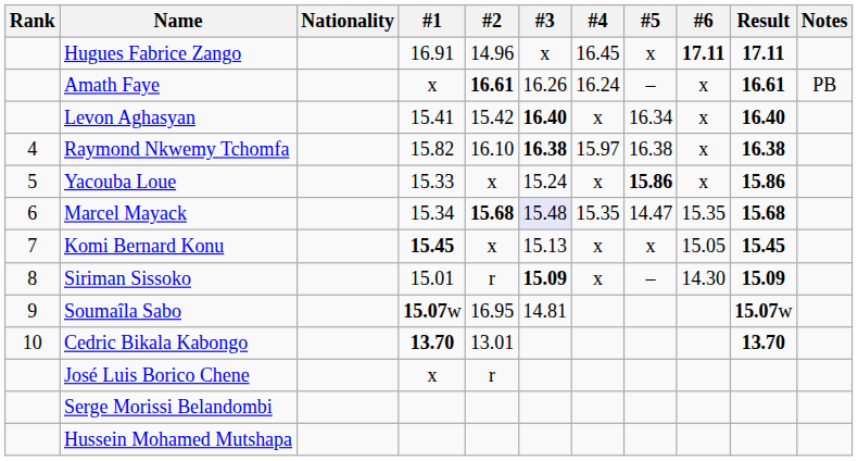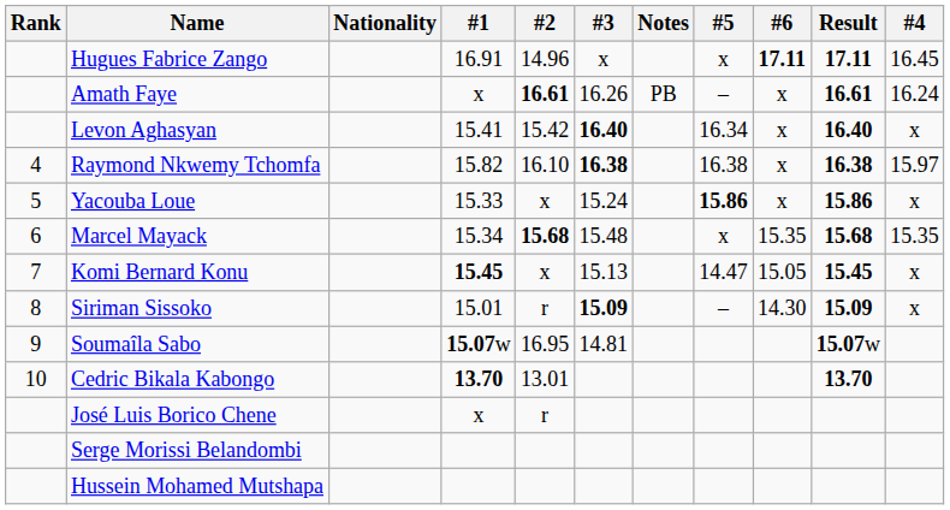 <table class="wikitable sortable" style="text-align:center;font-size:95%">
 <tr>
 <th>Rank</th>
 <th>Name</th>
 <th>Nationality</th>
 <th>#1</th>
 <th>#2</th>
 <th>#3</th>
-<th>#4</th>
+<th>Notes</th>
 <th>#5</th>
 <th>#6</th>
 <th>Result</th>
-<th>Notes</th>
+<th>#4</th>
 </tr>
 <tr>
 <td></td>
 <td align=left><a href='#'>Hugues Fabrice Zango</a></td>
 <td align=left></td>
 <td>16.91</td>
 <td>14.96</td>
 <td>x</td>
-<td>16.45</td>
+<td></td>
 <td>x</td>
 <td><strong>17.11</strong></td>
 <td><strong>17.11</strong></td>
-<td></td>
+<td>16.45</td>
 </tr>
 <tr>
 <td></td>
 <td align=left><a href='#'>Amath Faye</a></td>
 <td align=left></td>
 <td>x</td>
 <td><strong>16.61</strong></td>
 <td>16.26</td>
-<td>16.24</td>
+<td>PB</td>
 <td>–</td>
 <td>x</td>
 <td><strong>16.61</strong></td>
-<td>PB</td>
+<td>16.24</td>
 </tr>
 <tr>
 <td></td>
 <td align=left><a href='#'>Levon Aghasyan</a></td>
 <td align=left></td>
 <td>15.41</td>
 <td>15.42</td>
 <td><strong>16.40</strong></td>
-<td>x</td>
+<td></td>
 <td>16.34</td>
 <td>x</td>
 <td><strong>16.40</strong></td>
-<td></td>
+<td>x</td>
 </tr>
 <tr>
 <td>4</td>
 <td align=left><a href='#'>Raymond Nkwemy Tchomfa</a></td>
 <td align=left></td>
 <td>15.82</td>
 <td>16.10</td>
 <td><strong>16.38</strong></td>
-<td>15.97</td>
+<td></td>
 <td>16.38</td>
 <td>x</td>
 <td><strong>16.38</strong></td>
-<td></td>
+<td>15.97</td>
 </tr>
 <tr>
 <td>5</td>
 <td align=left><a href='#'>Yacouba Loue</a></td>
 <td align=left></td>
 <td>15.33</td>
 <td>x</td>
 <td>15.24</td>
+<td></td>
+<td><strong>15.86</strong></td>
 <td>x</td>
 <td><strong>15.86</strong></td>
 <td>x</td>
-<td><strong>15.86</strong></td>
-<td></td>
 </tr>
 <tr>
 <td>6</td>
 <td align=left><a href='#'>Marcel Mayack</a></td>
 <td align=left></td>
 <td>15.34</td>
 <td><strong>15.68</strong></td>
-<td style="background: lavender;">15.48</td>
-<td>15.35</td>
-<td>14.47</td>
+<td>15.48</td>
+<td></td>
+<td>x</td>
 <td>15.35</td>
 <td><strong>15.68</strong></td>
-<td></td>
+<td>15.35</td>
 </tr>
 <tr>
 <td>7</td>
 <td align=left><a href='#'>Komi Bernard Konu</a></td>
 <td align=left></td>
 <td><strong>15.45</strong></td>
 <td>x</td>
 <td>15.13</td>
-<td>x</td>
-<td>x</td>
+<td></td>
+<td>14.47</td>
 <td>15.05</td>
 <td><strong>15.45</strong></td>
-<td></td>
+<td>x</td>
 </tr>
 <tr>
 <td>8</td>
 <td align=left><a href='#'>Siriman Sissoko</a></td>
 <td align=left></td>
 <td>15.01</td>
 <td>r</td>
 <td><strong>15.09</strong></td>
-<td>x</td>
+<td></td>
 <td>–</td>
 <td>14.30</td>
 <td><strong>15.09</strong></td>
-<td></td>
+<td>x</td>
 </tr>
 <tr>
 <td>9</td>
 <td align=left><a href='#'>Soumaîla Sabo</a></td>
 <td align=left></td>
 <td><strong>15.07</strong>w</td>
 <td>16.95</td>
 <td>14.81</td>
 <td></td>
 <td></td>
 <td></td>
 <td><strong>15.07</strong>w</td>
 <td></td>
 </tr>
 <tr>
 <td>10</td>
 <td align=left><a href='#'>Cedric Bikala Kabongo</a></td>
 <td align=left></td>
 <td><strong>13.70</strong></td>
 <td>13.01</td>
 <td></td>
 <td></td>
 <td></td>
 <td></td>
 <td><strong>13.70</strong></td>
 <td></td>
 </tr>
 <tr>
 <td></td>
 <td align=left><a href='#'>José Luis Borico Chene</a></td>
 <td align=left></td>
 <td>x</td>
 <td>r</td>
 <td></td>
 <td></td>
 <td></td>
 <td></td>
 <td><strong></strong></td>
 <td></td>
 </tr>
 <tr>
 <td></td>
 <td align=left><a href='#'>Serge Morissi Belandombi</a></td>
 <td align=left></td>
 <td></td>
 <td></td>
 <td></td>
 <td></td>
 <td></td>
 <td></td>
 <td><strong></strong></td>
 <td></td>
 </tr>
 <tr>
 <td></td>
 <td align=left><a href='#'>Hussein Mohamed Mutshapa</a></td>
 <td align=left></td>
 <td></td>
 <td></td>
 <td></td>
 <td></td>
 <td></td>
 <td></td>
 <td><strong></strong></td>
 <td></td>
 </tr>
 </table>
